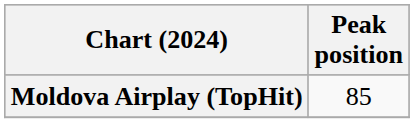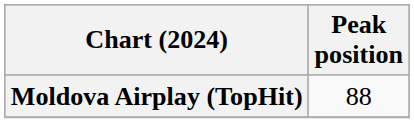 <table class="wikitable plainrowheaders" style="text-align:center">
 <tr>
 <th scope="col">Chart (2024)</th>
 <th scope="col">Peak<br>position</th>
 </tr>
 <tr>
 <th scope="row">Moldova Airplay (TopHit)</th>
-<td>85</td>
+<td>88</td>
 </tr>
 <tr>
 </tr>
 </table>
